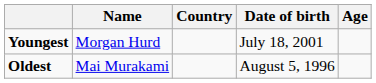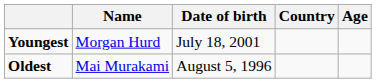 <table class="wikitable">
 <tr>
 <th></th>
 <th><strong>Name</strong></th>
+<th><strong>Date of birth</strong></th>
 <th><strong>Country</strong></th>
-<th><strong>Date of birth</strong></th>
 <th><strong>Age</strong></th>
 </tr>
 <tr>
 <td><strong>Youngest</strong></td>
 <td><a href='#'>Morgan Hurd</a></td>
+<td>July 18, 2001</td>
 <td></td>
-<td>July 18, 2001</td>
 <td></td>
 </tr>
 <tr>
 <td><strong>Oldest</strong></td>
 <td><a href='#'>Mai Murakami</a></td>
+<td>August 5, 1996</td>
 <td></td>
-<td>August 5, 1996</td>
 <td></td>
 </tr>
 </table>
